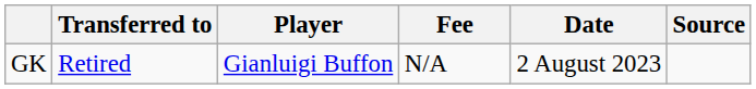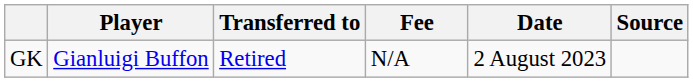 <table class="wikitable plainrowheaders sortable">
 <tr>
 <th></th>
+<th scope="col">Player</th>
 <th>Transferred to</th>
-<th scope="col">Player</th>
 <th style="width: 65px;">Fee</th>
 <th scope="col">Date</th>
 <th scope="col">Source</th>
 </tr>
 <tr>
 <td>GK</td>
+<td><a href='#'>Gianluigi Buffon</a></td>
 <td><a href='#'>Retired</a></td>
-<td><a href='#'>Gianluigi Buffon</a></td>
 <td>N/A</td>
 <td>2 August 2023</td>
 <td></td>
 </tr>
 </table>
